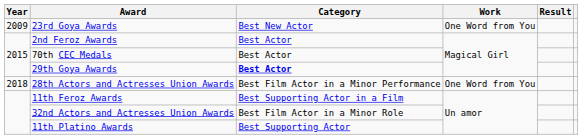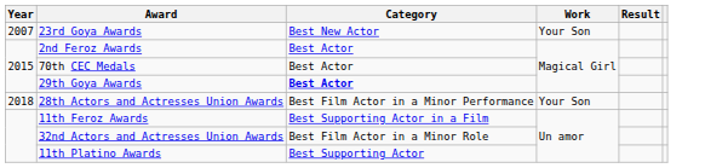 <table class="wikitable sortable plainrowheaders">
 <tr>
 <th>Year</th>
 <th>Award</th>
 <th>Category</th>
 <th>Work</th>
 <th>Result</th>
 <th scope="col" class="unsortable"></th>
 </tr>
 <tr>
-<td align = "center">2009</td>
+<td align = "center">2007</td>
 <td><a href='#'>23rd Goya Awards</a></td>
 <td><a href='#'>Best New Actor</a><em></td>
-<td></em>One Word from You<em></td>
+<td></em>Your Son<em></td>
 <td></td>
 <td align = "center"></td>
 </tr>
 <tr>
 <td align = "center" rowspan = "3">2015</td>
 <td><a href='#'>2nd Feroz Awards</a></td>
 <td><a href='#'>Best Actor</a></td>
 <td rowspan = "3"></em>Magical Girl<em></td>
 <td></td>
 <td align = "center"></td>
 </tr>
 <tr>
 <td>70th <a href='#'>CEC Medals</a></td>
 <td>Best Actor</td>
 <td></td>
 <td align = "center"></td>
 </tr>
 <tr>
 <td><a href='#'>29th Goya Awards</a></td>
 <td><strong><a href='#'>Best Actor</a></strong></td>
 <td></td>
 <td align = "center"></td>
 </tr>
 <tr>
 <td align = "center">2018</td>
 <td><a href='#'>28th Actors and Actresses Union Awards</a></td>
 <td>Best Film Actor in a Minor Performance</td>
-<td></em>One Word from You<em></td>
+<td></em>Your Son<em></td>
 <td></td>
 <td align = "center"></td>
 </tr>
 <tr>
 <td rowspan = "3"></td>
 <td><a href='#'>11th Feroz Awards</a></td>
 <td><a href='#'>Best Supporting Actor in a Film</a></td>
 <td rowspan = "3"></em>Un amor<em></td>
 <td></td>
 <td></td>
 </tr>
 <tr>
 <td><a href='#'>32nd Actors and Actresses Union Awards</a></td>
 <td>Best Film Actor in a Minor Role</td>
 <td></td>
 <td></td>
 </tr>
 <tr>
 <td><a href='#'>11th Platino Awards</a></td>
 <td><a href='#'>Best Supporting Actor</a></td>
 <td></td>
 <td></td>
 </tr>
 </table>
